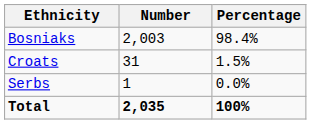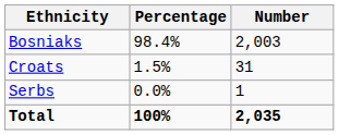 <table class="wikitable">
 <tr>
 <th width="100px">Ethnicity</th>
+<th width="80px">Percentage</th>
 <th width="80px">Number</th>
-<th width="80px">Percentage</th>
 </tr>
 <tr>
 <td><a href='#'>Bosniaks</a></td>
+<td>98.4%</td>
 <td>2,003</td>
-<td>98.4%</td>
 </tr>
 <tr>
 <td><a href='#'>Croats</a></td>
+<td>1.5%</td>
 <td>31</td>
-<td>1.5%</td>
 </tr>
 <tr>
 <td><a href='#'>Serbs</a></td>
+<td>0.0%</td>
 <td>1</td>
-<td>0.0%</td>
 </tr>
 <tr>
 <td><strong>Total</strong></td>
+<td><strong>100%</strong></td>
 <td><strong>2,035</strong></td>
-<td><strong>100%</strong></td>
 </tr>
 </table>
